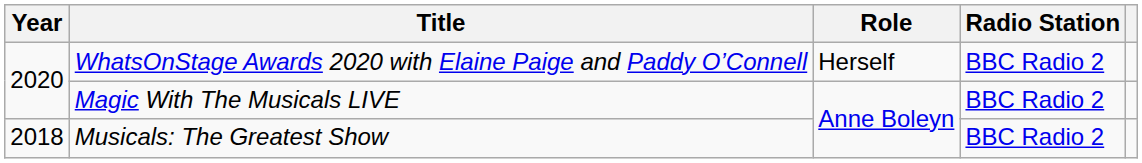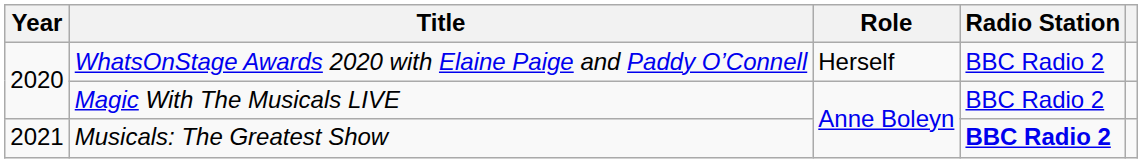 <table class="wikitable plainrowheaders sortable">
 <tr>
 <th scope="col">Year</th>
 <th scope="col">Title</th>
 <th scope="col">Role</th>
 <th scope="col">Radio Station</th>
 <th style="text-align: center;" class="unsortable"></th>
 </tr>
 <tr>
 <td rowspan="2">2020</td>
 <td><em><a href='#'>WhatsOnStage Awards</a> 2020 with <a href='#'>Elaine Paige</a> and <a href='#'>Paddy O’Connell</a></em></td>
 <td>Herself</td>
 <td><a href='#'>BBC Radio 2</a></td>
 <td></td>
 </tr>
 <tr>
 <td><em><a href='#'>Magic</a> With The Musicals LIVE</em></td>
 <td rowspan="2"><a href='#'>Anne Boleyn</a></td>
 <td><a href='#'>BBC Radio 2</a></td>
 <td></td>
 </tr>
 <tr>
-<td>2018</td>
+<td>2021</td>
 <td><em>Musicals: The Greatest Show</em></td>
-<td><a href='#'>BBC Radio 2</a></td>
+<td><strong><a href='#'>BBC Radio 2</a></strong></td>
 <td></td>
 </tr>
 </table>
